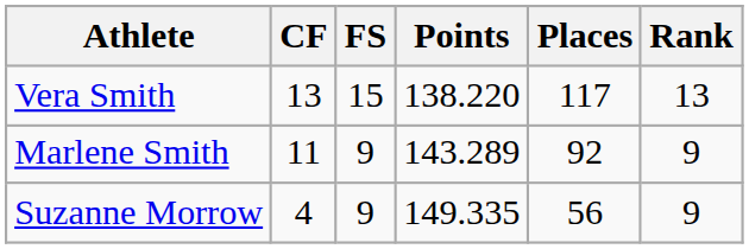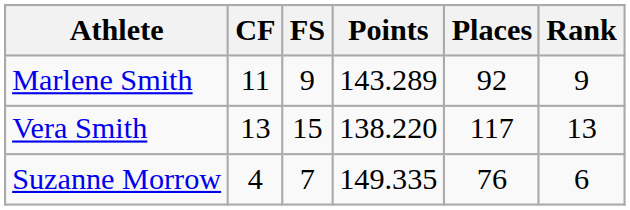 <table class="wikitable" border="1" style="font-size:90%">
 <tr>
 <th>Athlete</th>
 <th>CF</th>
 <th>FS</th>
 <th>Points</th>
 <th>Places</th>
 <th>Rank</th>
 </tr>
 <tr align=center>
+<td align=left><a href='#'>Marlene Smith</a></td>
+<td>11</td>
+<td>9</td>
+<td>143.289</td>
+<td>92</td>
+<td>9</td>
+</tr>
+<tr align=center>
 <td align=left><a href='#'>Vera Smith</a></td>
 <td>13</td>
 <td>15</td>
 <td>138.220</td>
 <td>117</td>
 <td>13</td>
 </tr>
 <tr align=center>
-<td align=left><a href='#'>Marlene Smith</a></td>
-<td>11</td>
-<td>9</td>
-<td>143.289</td>
-<td>92</td>
-<td>9</td>
-</tr>
-<tr align=center>
 <td align=left><a href='#'>Suzanne Morrow</a></td>
 <td>4</td>
-<td>9</td>
+<td>7</td>
 <td>149.335</td>
-<td>56</td>
-<td>9</td>
+<td>76</td>
+<td>6</td>
 </tr>
 </table>
